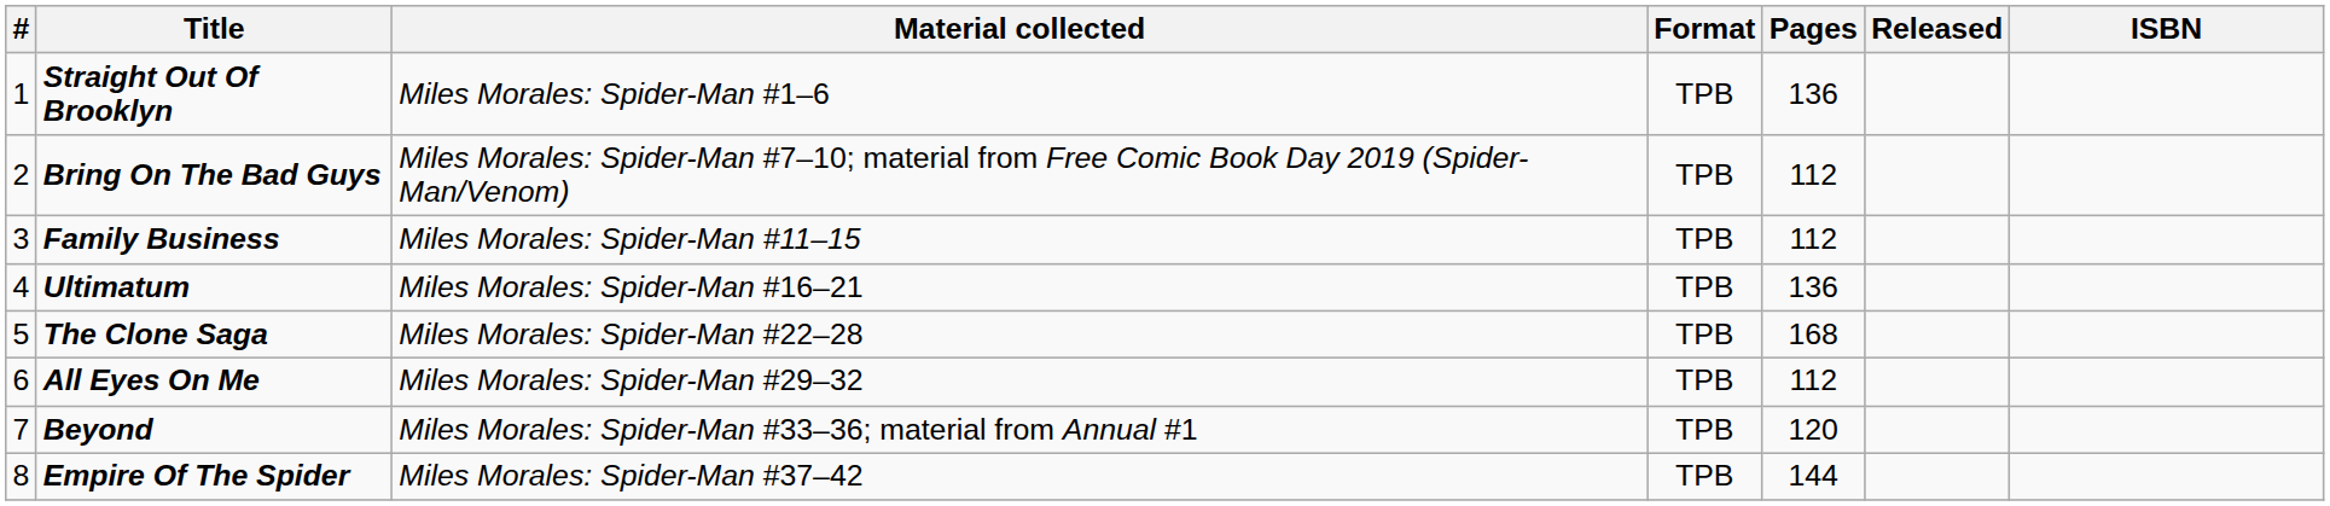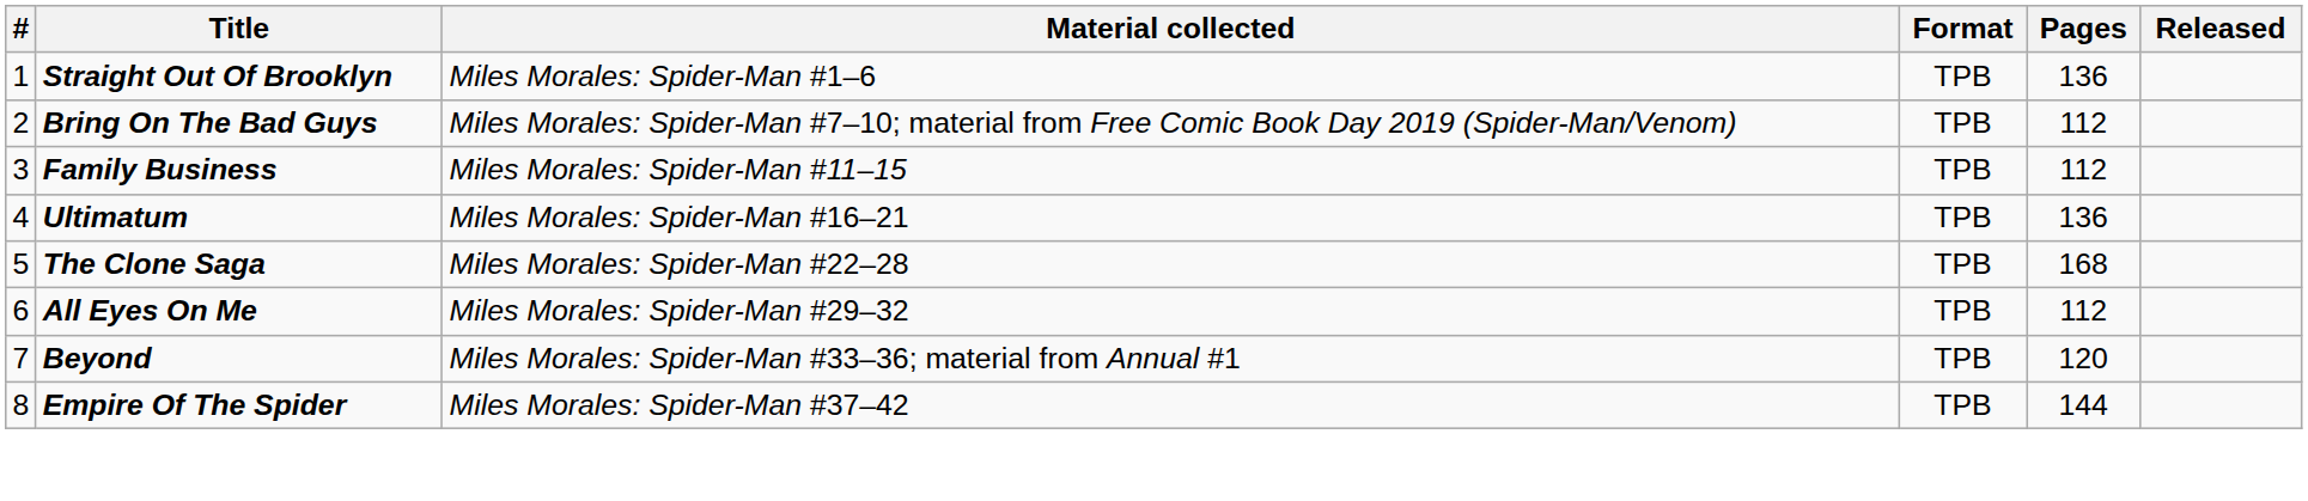 <table class="wikitable sortable" width=98%>
 <tr>
 <th width=4px>#</th>
 <th>Title</th>
 <th>Material collected</th>
 <th class="unsortable">Format</th>
 <th>Pages</th>
 <th>Released</th>
-<th class="unsortable" style="width: 10em;">ISBN</th>
 </tr>
 <tr>
 <td>1</td>
 <td><strong><em>Straight Out Of Brooklyn</em></strong></td>
 <td><em>Miles Morales: Spider-Man</em> #1–6</td>
 <td style="text-align: center;">TPB</td>
 <td style="text-align: center;">136</td>
-<td></td>
 <td></td>
 </tr>
 <tr>
 <td>2</td>
 <td><strong><em>Bring On The Bad Guys</em></strong></td>
 <td><em>Miles Morales: Spider-Man</em> #7–10; material from <em>Free Comic Book Day 2019 (Spider-Man/Venom)</em></td>
 <td style="text-align: center;">TPB</td>
 <td style="text-align: center;">112</td>
 <td></td>
-<td></td>
 </tr>
 <tr>
 <td>3</td>
 <td><strong><em>Family Business</em></strong></td>
 <td><em>Miles Morales: Spider-Man #11–15</em></td>
 <td style="text-align: center;">TPB</td>
 <td style="text-align: center;">112</td>
-<td></td>
 <td></td>
 </tr>
 <tr>
 <td>4</td>
 <td><strong><em>Ultimatum</em></strong></td>
 <td><em>Miles Morales: Spider-Man</em> #16–21</td>
 <td style="text-align: center;">TPB</td>
 <td style="text-align: center;">136</td>
 <td></td>
-<td></td>
 </tr>
 <tr>
 <td>5</td>
 <td><strong><em>The Clone Saga</em></strong></td>
 <td><em>Miles Morales: Spider-Man</em> #22–28</td>
 <td style="text-align: center;">TPB</td>
 <td style="text-align: center;">168</td>
-<td></td>
 <td></td>
 </tr>
 <tr>
 <td>6</td>
 <td><strong><em>All Eyes On Me</em></strong></td>
 <td><em>Miles Morales: Spider-Man</em> #29–32</td>
 <td style="text-align: center;">TPB</td>
 <td style="text-align: center;">112</td>
 <td></td>
-<td></td>
 </tr>
 <tr>
 <td>7</td>
 <td><strong><em>Beyond</em></strong></td>
 <td><em>Miles Morales: Spider-Man</em> #33–36; material from <em>Annual</em> #1</td>
 <td style="text-align: center;">TPB</td>
 <td style="text-align: center;">120</td>
-<td></td>
 <td></td>
 </tr>
 <tr>
 <td>8</td>
 <td><strong><em>Empire Of The Spider</em></strong></td>
 <td><em>Miles Morales: Spider-Man</em> #37–42</td>
 <td style="text-align: center;">TPB</td>
 <td style="text-align: center;">144</td>
 <td></td>
-<td></td>
 </tr>
 </table>
